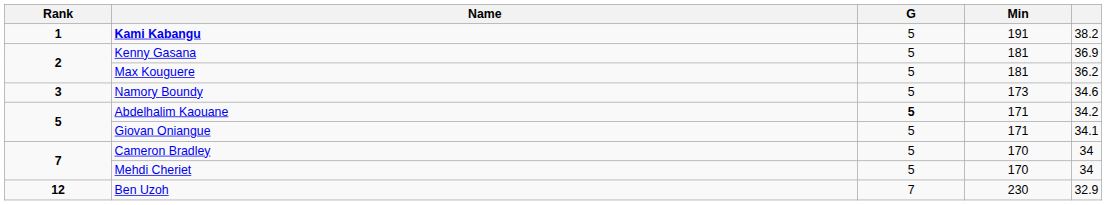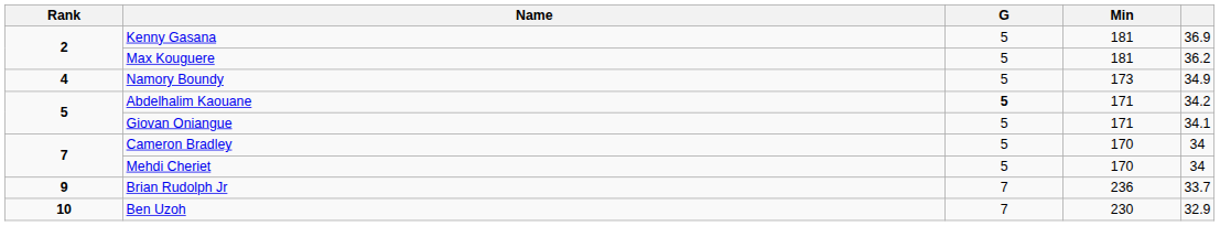 <table class="wikitable" style="width:90%;">
 <tr>
 <th style="width:10%;">Rank</th>
 <th style="width:70%;">Name</th>
 <th style="width:10%;">G</th>
 <th style="width:10%;">Min</th>
 <th style="width:10%;"></th>
-</tr>
-<tr align=center>
-<td><strong>1</strong></td>
-<td align=left> <strong><a href='#'>Kami Kabangu</a></strong></td>
-<td>5</td>
-<td>191</td>
-<td>38.2</td>
 </tr>
 <tr align=center>
 <td rowspan=2><strong>2</strong></td>
 <td align=left> <a href='#'>Kenny Gasana</a></td>
 <td>5</td>
 <td>181</td>
 <td>36.9</td>
 </tr>
 <tr align=center>
 <td align=left> <a href='#'>Max Kouguere</a></td>
 <td>5</td>
 <td>181</td>
 <td>36.2</td>
 </tr>
 <tr align=center>
-<td><strong>3</strong></td>
+<td><strong>4</strong></td>
 <td align=left> <a href='#'>Namory Boundy</a></td>
 <td>5</td>
 <td>173</td>
-<td>34.6</td>
+<td>34.9</td>
 </tr>
 <tr align=center>
 <td rowspan=2><strong>5</strong></td>
 <td align=left> <a href='#'>Abdelhalim Kaouane</a></td>
 <td><strong>5</strong></td>
 <td>171</td>
 <td>34.2</td>
 </tr>
 <tr align=center>
 <td align=left> <a href='#'>Giovan Oniangue</a></td>
 <td>5</td>
 <td>171</td>
 <td>34.1</td>
 </tr>
 <tr align=center>
 <td rowspan=2><strong>7</strong></td>
 <td align=left> <a href='#'>Cameron Bradley</a></td>
 <td>5</td>
 <td>170</td>
 <td>34</td>
 </tr>
 <tr align=center>
 <td align=left> <a href='#'>Mehdi Cheriet</a></td>
 <td>5</td>
 <td>170</td>
 <td>34</td>
 </tr>
 <tr align=center>
-<td><strong>12</strong></td>
+<td><strong>9</strong></td>
+<td align=left> <a href='#'>Brian Rudolph Jr</a></td>
+<td>7</td>
+<td>236</td>
+<td>33.7</td>
+</tr>
+<tr align=center>
+<td><strong>10</strong></td>
 <td align=left> <a href='#'>Ben Uzoh</a></td>
 <td>7</td>
 <td>230</td>
 <td>32.9</td>
 </tr>
 </table>
